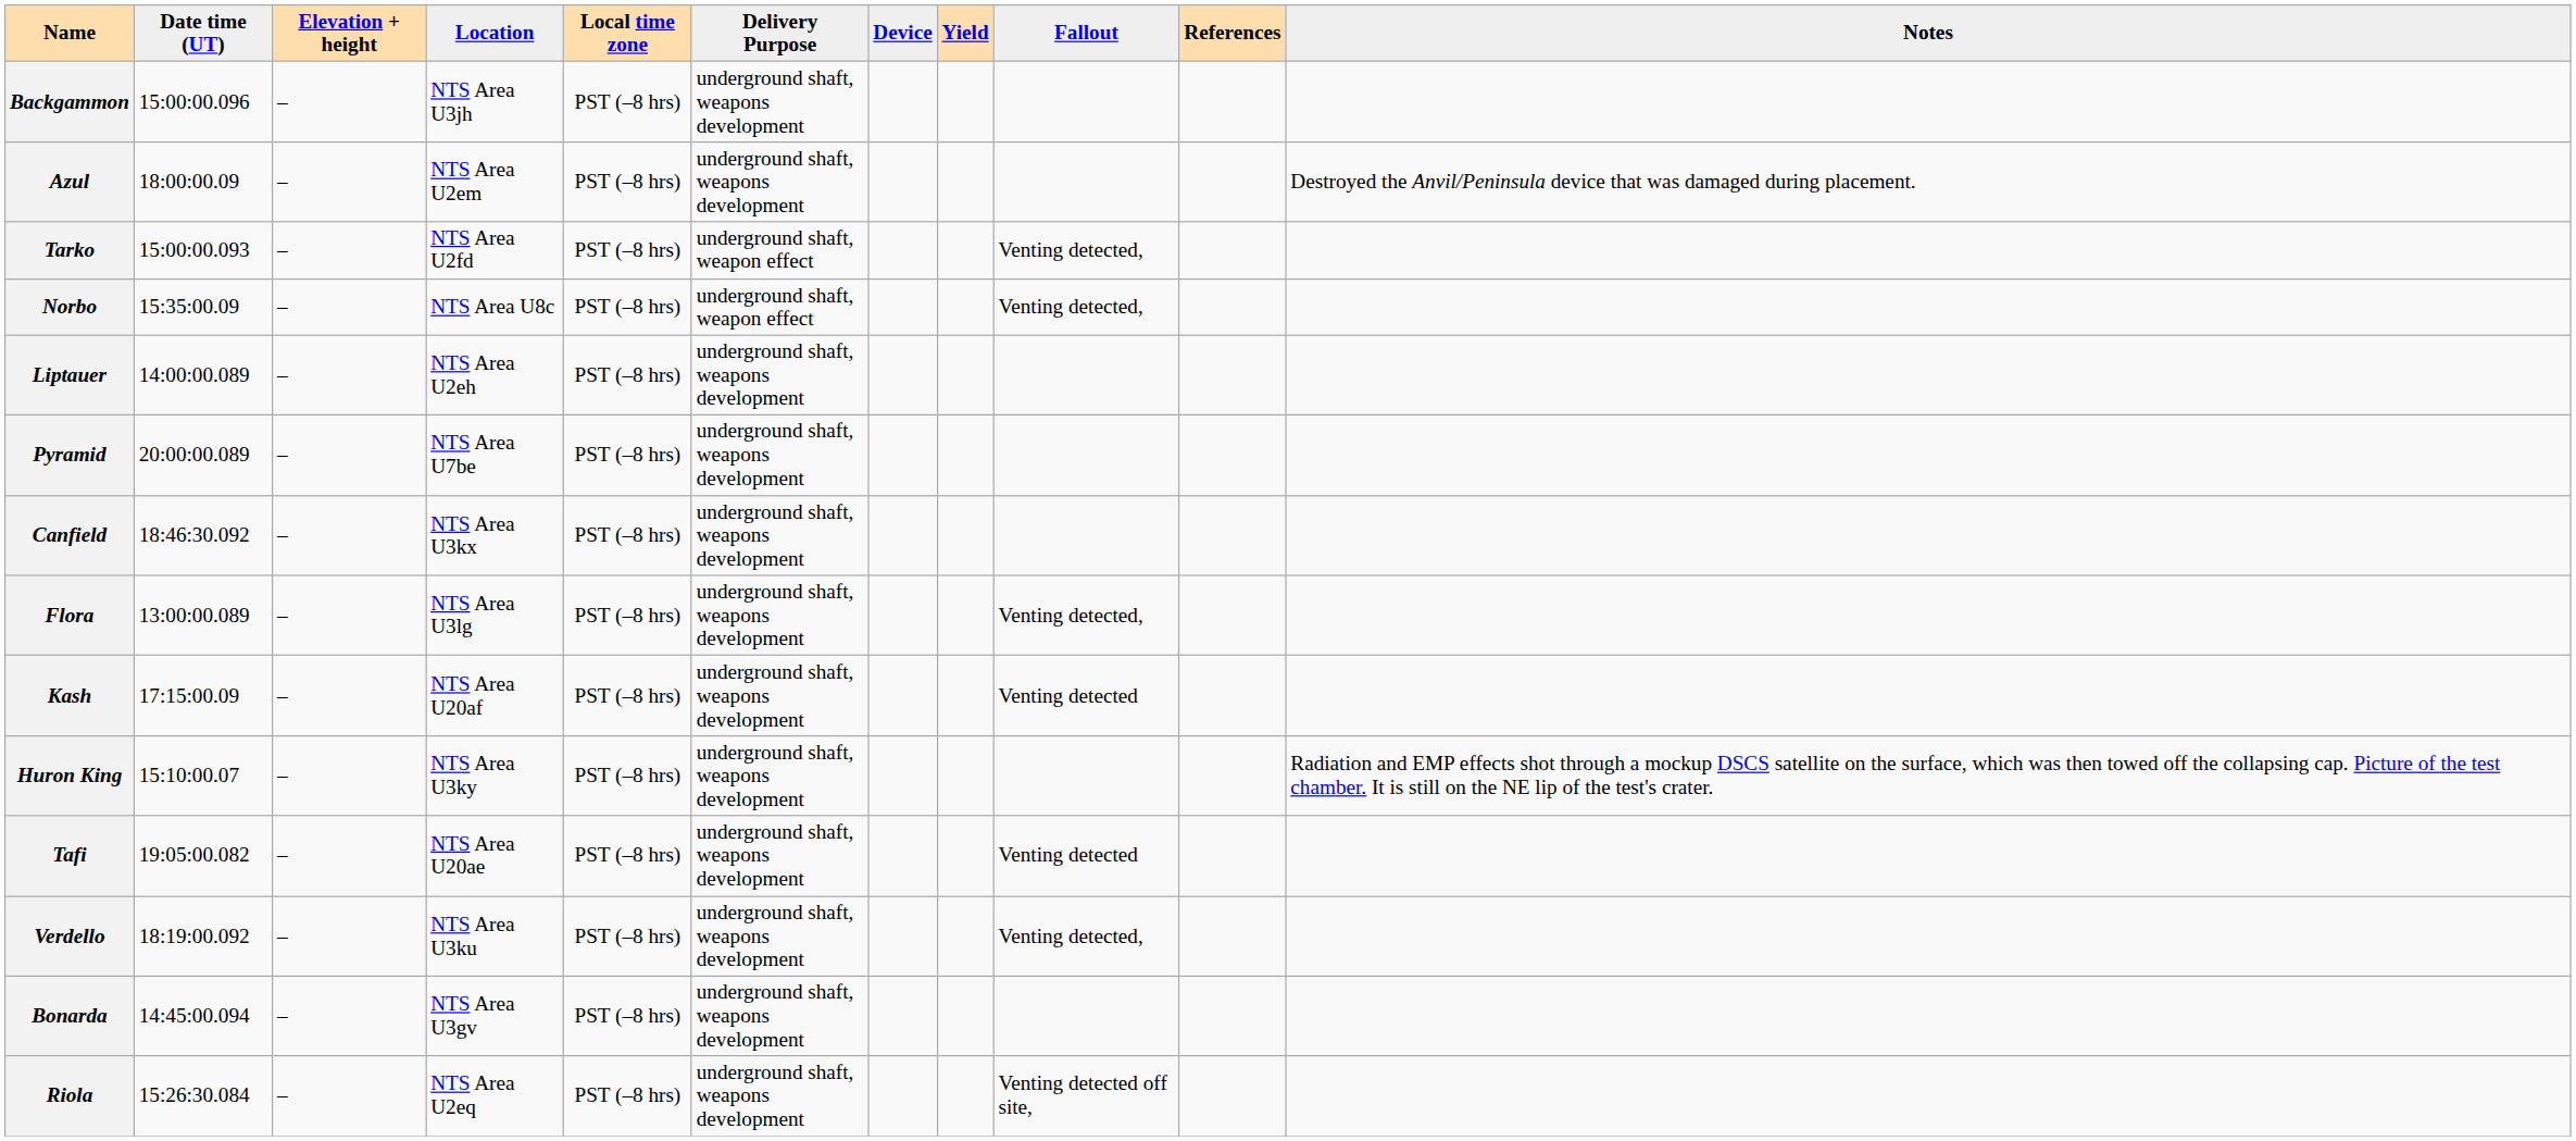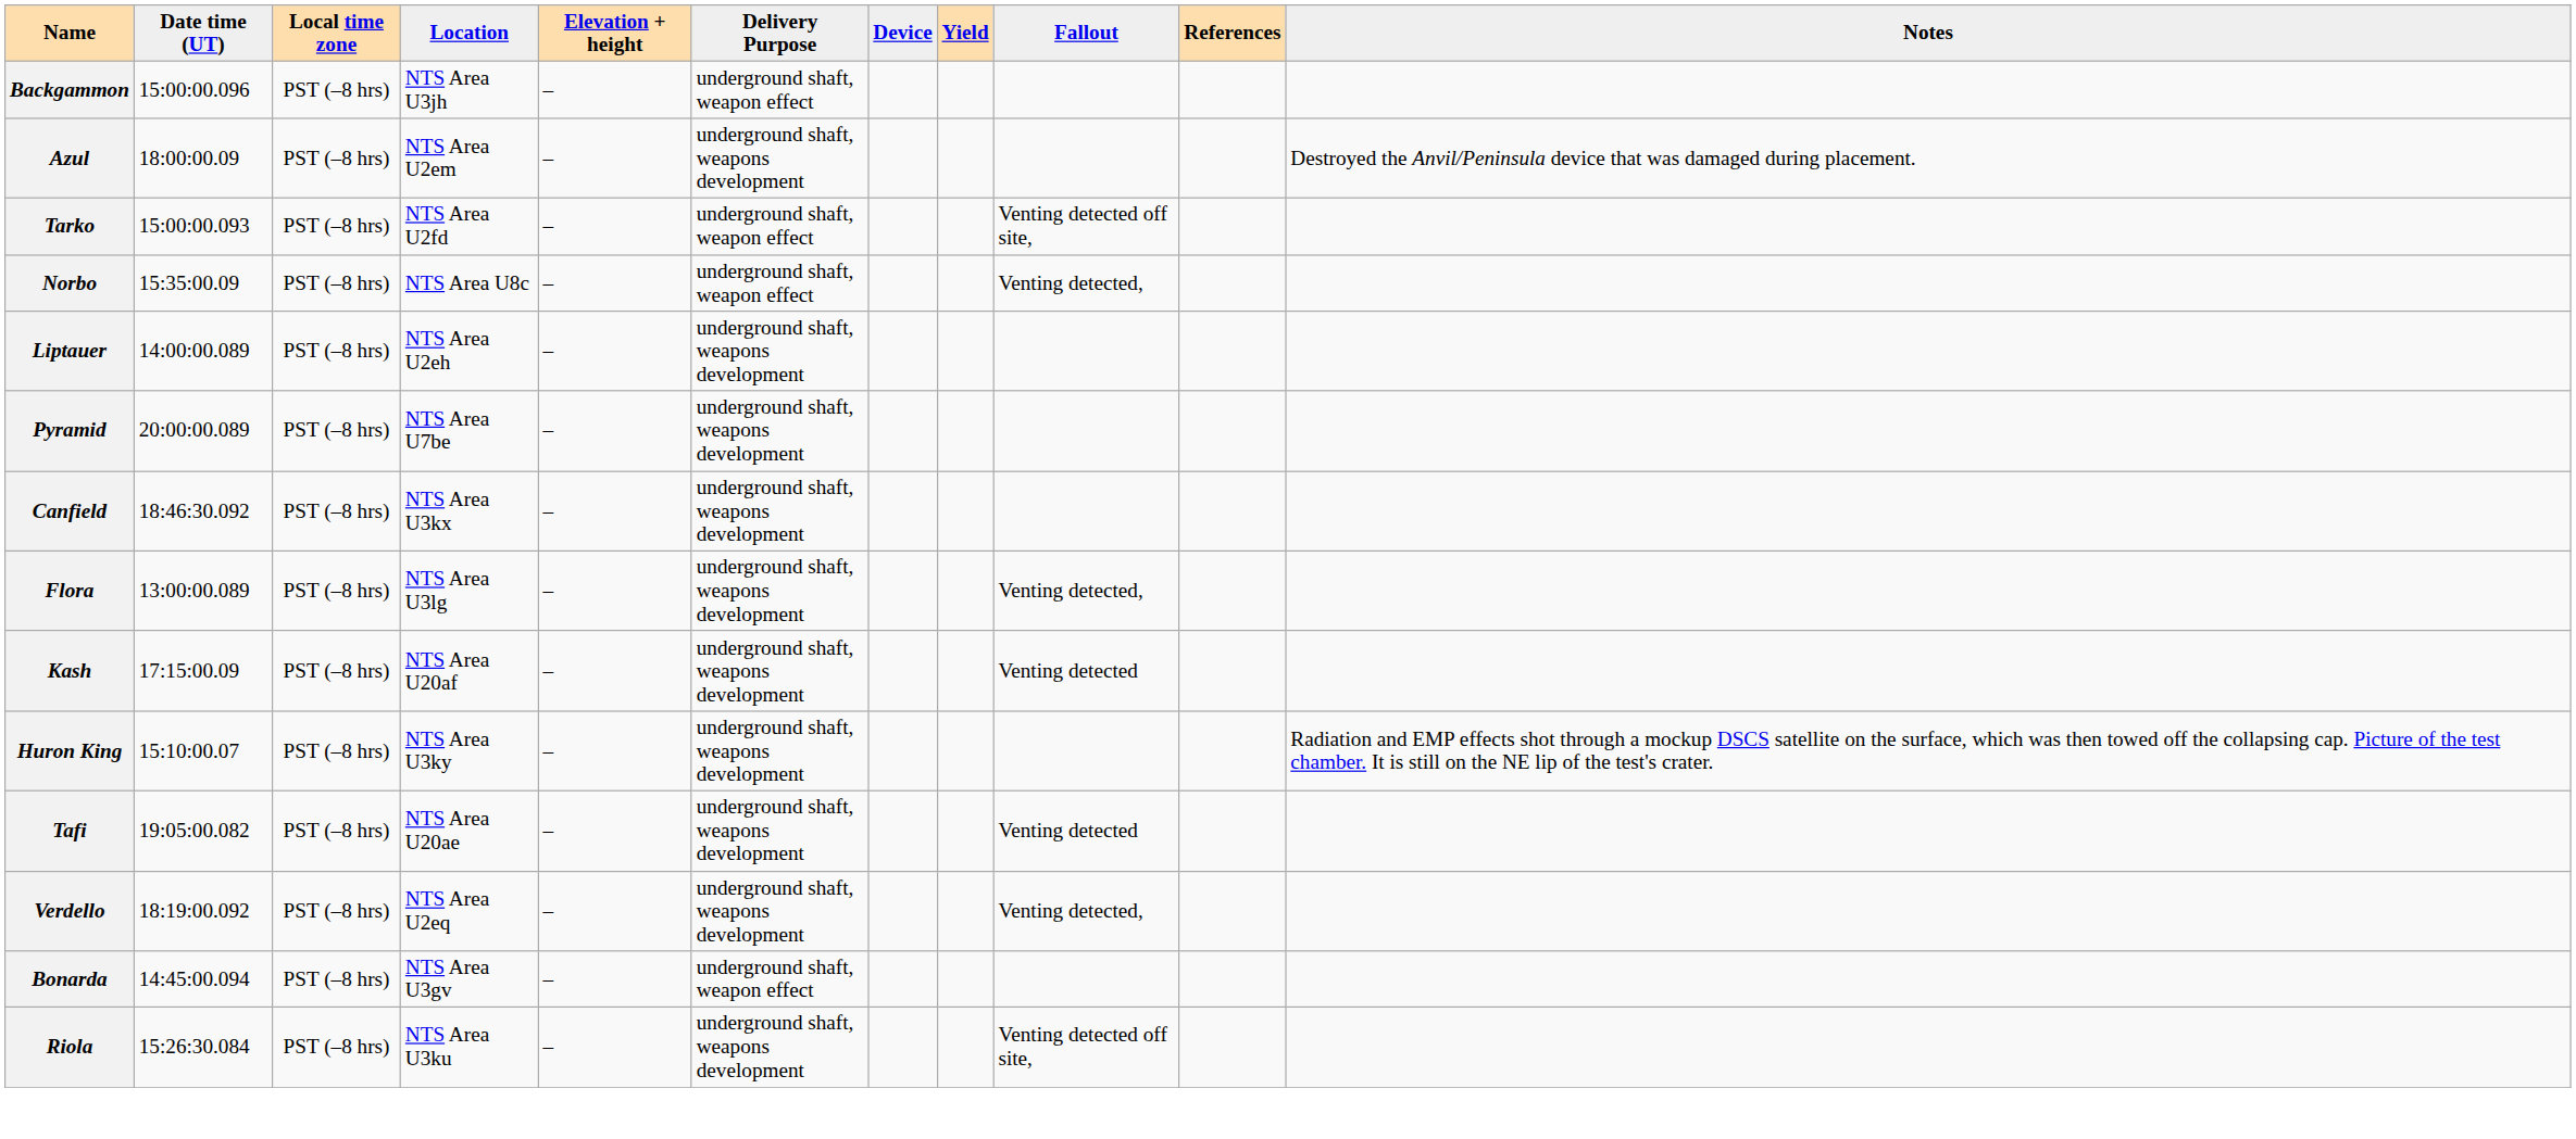 <table class="wikitable sortable">
 <tr>
 <th style="background:#ffdead;">Name </th>
 <th style="background:#efefef;">Date time (<a href='#'>UT</a>)</th>
+<th style="background:#ffdead;">Local <a href='#'>time zone</a></th>
+<th style="background:#efefef;"><a href='#'>Location</a></th>
 <th style="background:#ffdead;"><a href='#'>Elevation</a> + height </th>
-<th style="background:#efefef;"><a href='#'>Location</a></th>
-<th style="background:#ffdead;">Local <a href='#'>time zone</a></th>
 <th style="background:#efefef;">Delivery <br>Purpose </th>
 <th style="background:#efefef;"><a href='#'>Device</a></th>
 <th style="background:#ffdead;"><a href='#'>Yield</a></th>
 <th style="background:#efefef;" class="unsortable"><a href='#'>Fallout</a></th>
 <th style="background:#ffdead;" class="unsortable">References</th>
 <th style="background:#efefef;" class="unsortable">Notes</th>
 </tr>
 <tr>
 <th><em>Backgammon</em></th>
 <td> 15:00:00.096</td>
+<td style="text-align:center;">PST (–8 hrs)<br></td>
+<td><a href='#'>NTS</a> Area U3jh </td>
 <td> – </td>
-<td><a href='#'>NTS</a> Area U3jh </td>
-<td style="text-align:center;">PST (–8 hrs)<br></td>
-<td>underground shaft,<br>weapons development</td>
+<td>underground shaft,<br>weapon effect</td>
 <td></td>
 <td style="text-align:center;"></td>
 <td></td>
 <td></td>
 <td></td>
 </tr>
 <tr>
 <th><em>Azul</em></th>
 <td> 18:00:00.09</td>
+<td style="text-align:center;">PST (–8 hrs)<br></td>
+<td><a href='#'>NTS</a> Area U2em </td>
 <td> – </td>
-<td><a href='#'>NTS</a> Area U2em </td>
-<td style="text-align:center;">PST (–8 hrs)<br></td>
 <td>underground shaft,<br>weapons development</td>
 <td></td>
 <td style="text-align:center;"></td>
 <td></td>
 <td></td>
 <td>Destroyed the <em>Anvil/Peninsula</em> device that was damaged during placement.</td>
 </tr>
 <tr>
 <th><em>Tarko</em></th>
 <td> 15:00:00.093</td>
+<td style="text-align:center;">PST (–8 hrs)<br></td>
+<td><a href='#'>NTS</a> Area U2fd </td>
 <td> – </td>
-<td><a href='#'>NTS</a> Area U2fd </td>
-<td style="text-align:center;">PST (–8 hrs)<br></td>
 <td>underground shaft,<br>weapon effect</td>
 <td></td>
 <td style="text-align:center;"></td>
-<td>Venting detected, </td>
+<td>Venting detected off site, </td>
 <td></td>
 <td></td>
 </tr>
 <tr>
 <th><em>Norbo</em></th>
 <td> 15:35:00.09</td>
+<td style="text-align:center;">PST (–8 hrs)<br></td>
+<td><a href='#'>NTS</a> Area U8c </td>
 <td> – </td>
-<td><a href='#'>NTS</a> Area U8c </td>
-<td style="text-align:center;">PST (–8 hrs)<br></td>
 <td>underground shaft,<br>weapon effect</td>
 <td></td>
 <td style="text-align:center;"></td>
 <td>Venting detected, </td>
 <td></td>
 <td></td>
 </tr>
 <tr>
 <th><em>Liptauer</em></th>
 <td> 14:00:00.089</td>
+<td style="text-align:center;">PST (–8 hrs)<br></td>
+<td><a href='#'>NTS</a> Area U2eh </td>
 <td> – </td>
-<td><a href='#'>NTS</a> Area U2eh </td>
-<td style="text-align:center;">PST (–8 hrs)<br></td>
 <td>underground shaft,<br>weapons development</td>
 <td></td>
 <td style="text-align:center;"></td>
 <td></td>
 <td></td>
 <td></td>
 </tr>
 <tr>
 <th><em>Pyramid</em></th>
 <td> 20:00:00.089</td>
+<td style="text-align:center;">PST (–8 hrs)<br></td>
+<td><a href='#'>NTS</a> Area U7be </td>
 <td> – </td>
-<td><a href='#'>NTS</a> Area U7be </td>
-<td style="text-align:center;">PST (–8 hrs)<br></td>
 <td>underground shaft,<br>weapons development</td>
 <td></td>
 <td style="text-align:center;"></td>
 <td></td>
 <td></td>
 <td></td>
 </tr>
 <tr>
 <th><em>Canfield</em></th>
 <td> 18:46:30.092</td>
+<td style="text-align:center;">PST (–8 hrs)<br></td>
+<td><a href='#'>NTS</a> Area U3kx </td>
 <td> – </td>
-<td><a href='#'>NTS</a> Area U3kx </td>
-<td style="text-align:center;">PST (–8 hrs)<br></td>
 <td>underground shaft,<br>weapons development</td>
 <td></td>
 <td style="text-align:center;"></td>
 <td></td>
 <td></td>
 <td></td>
 </tr>
 <tr>
 <th><em>Flora</em></th>
 <td> 13:00:00.089</td>
+<td style="text-align:center;">PST (–8 hrs)<br></td>
+<td><a href='#'>NTS</a> Area U3lg </td>
 <td> – </td>
-<td><a href='#'>NTS</a> Area U3lg </td>
-<td style="text-align:center;">PST (–8 hrs)<br></td>
 <td>underground shaft,<br>weapons development</td>
 <td></td>
 <td style="text-align:center;"></td>
 <td>Venting detected, </td>
 <td></td>
 <td></td>
 </tr>
 <tr>
 <th><em>Kash</em></th>
 <td> 17:15:00.09</td>
+<td style="text-align:center;">PST (–8 hrs)<br></td>
+<td><a href='#'>NTS</a> Area U20af </td>
 <td> – </td>
-<td><a href='#'>NTS</a> Area U20af </td>
-<td style="text-align:center;">PST (–8 hrs)<br></td>
 <td>underground shaft,<br>weapons development</td>
 <td></td>
 <td style="text-align:center;"></td>
 <td>Venting detected</td>
 <td></td>
 <td></td>
 </tr>
 <tr>
 <th><em>Huron King</em></th>
 <td> 15:10:00.07</td>
+<td style="text-align:center;">PST (–8 hrs)<br></td>
+<td><a href='#'>NTS</a> Area U3ky </td>
 <td> – </td>
-<td><a href='#'>NTS</a> Area U3ky </td>
-<td style="text-align:center;">PST (–8 hrs)<br></td>
 <td>underground shaft,<br>weapons development</td>
 <td></td>
 <td style="text-align:center;"></td>
 <td></td>
 <td></td>
 <td>Radiation and EMP effects shot through a mockup <a href='#'>DSCS</a> satellite on the surface, which was then towed off the collapsing cap.  <a href='#'>Picture of the test chamber.</a>  It is still on the NE lip of the test's crater.</td>
 </tr>
 <tr>
 <th><em>Tafi</em></th>
 <td> 19:05:00.082</td>
+<td style="text-align:center;">PST (–8 hrs)<br></td>
+<td><a href='#'>NTS</a> Area U20ae </td>
 <td> – </td>
-<td><a href='#'>NTS</a> Area U20ae </td>
-<td style="text-align:center;">PST (–8 hrs)<br></td>
 <td>underground shaft,<br>weapons development</td>
 <td></td>
 <td style="text-align:center;"></td>
 <td>Venting detected</td>
 <td></td>
 <td></td>
 </tr>
 <tr>
 <th><em>Verdello</em></th>
 <td> 18:19:00.092</td>
+<td style="text-align:center;">PST (–8 hrs)<br></td>
+<td><a href='#'>NTS</a> Area U2eq </td>
 <td> – </td>
-<td><a href='#'>NTS</a> Area U3ku </td>
-<td style="text-align:center;">PST (–8 hrs)<br></td>
 <td>underground shaft,<br>weapons development</td>
 <td></td>
 <td style="text-align:center;"></td>
 <td>Venting detected, </td>
 <td></td>
 <td></td>
 </tr>
 <tr>
 <th><em>Bonarda</em></th>
 <td> 14:45:00.094</td>
+<td style="text-align:center;">PST (–8 hrs)<br></td>
+<td><a href='#'>NTS</a> Area U3gv </td>
 <td> – </td>
-<td><a href='#'>NTS</a> Area U3gv </td>
-<td style="text-align:center;">PST (–8 hrs)<br></td>
-<td>underground shaft,<br>weapons development</td>
+<td>underground shaft,<br>weapon effect</td>
 <td></td>
 <td style="text-align:center;"></td>
 <td></td>
 <td></td>
 <td></td>
 </tr>
 <tr>
 <th><em>Riola</em></th>
 <td> 15:26:30.084</td>
+<td style="text-align:center;">PST (–8 hrs)<br></td>
+<td><a href='#'>NTS</a> Area U3ku </td>
 <td> – </td>
-<td><a href='#'>NTS</a> Area U2eq </td>
-<td style="text-align:center;">PST (–8 hrs)<br></td>
 <td>underground shaft,<br>weapons development</td>
 <td></td>
 <td style="text-align:center;"></td>
 <td>Venting detected off site, </td>
 <td></td>
 <td></td>
 </tr>
 </table>
